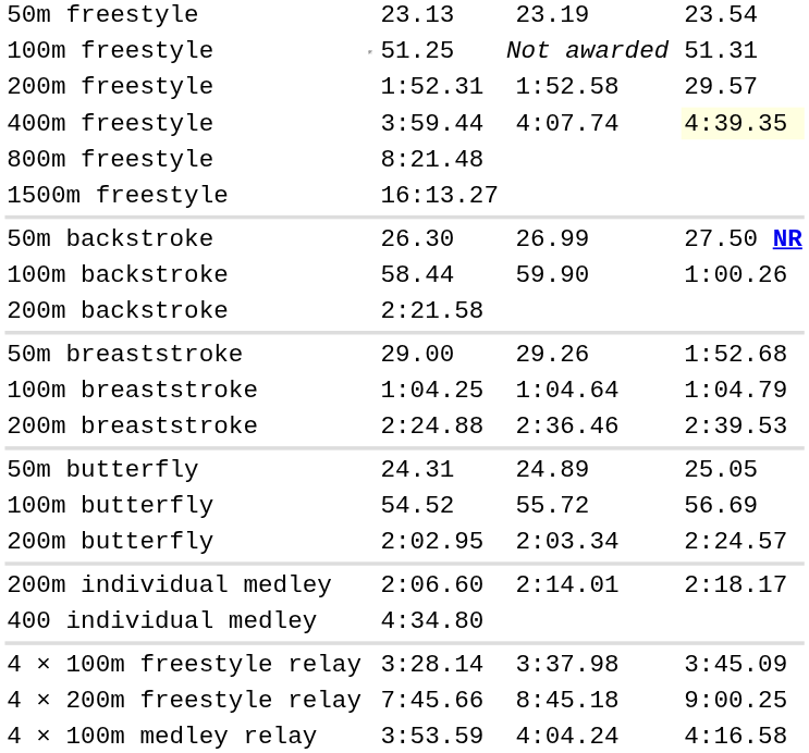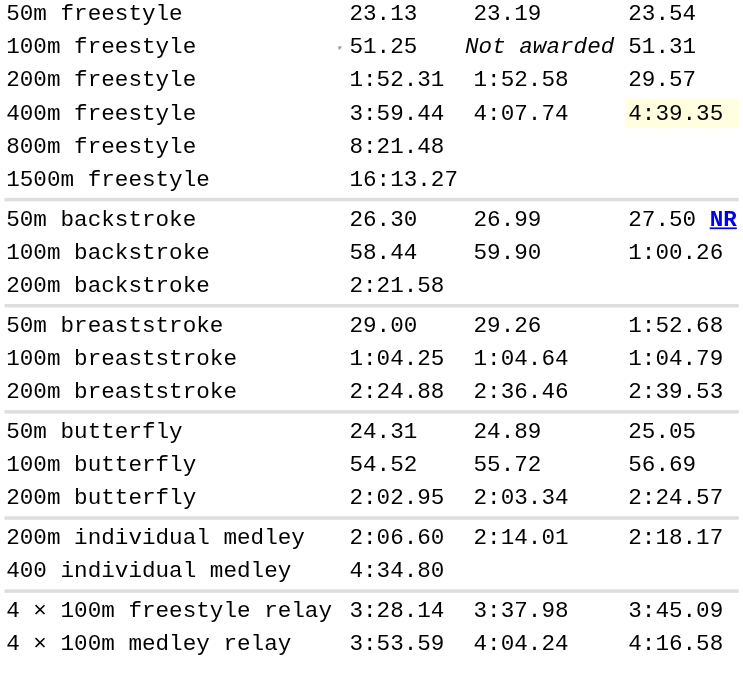 <table>
 <tr>
 <td>50m freestyle</td>
 <td></td>
 <td>23.13</td>
 <td></td>
 <td>23.19</td>
 <td></td>
 <td>23.54</td>
 </tr>
 <tr>
 <td>100m freestyle</td>
 <td><hr></td>
 <td>51.25</td>
 <td colspan=2><em>Not awarded</em></td>
 <td></td>
 <td>51.31</td>
 </tr>
 <tr>
 <td>200m freestyle</td>
 <td></td>
 <td>1:52.31</td>
 <td></td>
 <td>1:52.58</td>
 <td></td>
 <td>29.57</td>
 </tr>
 <tr>
 <td>400m freestyle</td>
 <td></td>
 <td>3:59.44</td>
 <td></td>
 <td>4:07.74</td>
 <td></td>
 <td style="background: lightyellow;">4:39.35</td>
 </tr>
 <tr>
 <td>800m freestyle</td>
 <td></td>
 <td>8:21.48</td>
 <td></td>
 <td></td>
 <td></td>
 <td></td>
 </tr>
 <tr>
 <td>1500m freestyle</td>
 <td></td>
 <td>16:13.27</td>
 <td></td>
 <td></td>
 <td></td>
 <td></td>
 </tr>
 <tr bgcolor=#DDDDDD>
 <td colspan=7></td>
 </tr>
 <tr>
 <td>50m backstroke</td>
 <td></td>
 <td>26.30</td>
 <td></td>
 <td>26.99</td>
 <td></td>
 <td>27.50 <strong><a href='#'>NR</a></strong></td>
 </tr>
 <tr>
 <td>100m backstroke</td>
 <td></td>
 <td>58.44</td>
 <td></td>
 <td>59.90</td>
 <td></td>
 <td>1:00.26</td>
 </tr>
 <tr>
 <td>200m backstroke</td>
 <td></td>
 <td>2:21.58</td>
 <td></td>
 <td></td>
 <td></td>
 <td></td>
 </tr>
 <tr bgcolor=#DDDDDD>
 <td colspan=7></td>
 </tr>
 <tr>
 <td>50m breaststroke</td>
 <td></td>
 <td>29.00</td>
 <td></td>
 <td>29.26</td>
 <td></td>
 <td>1:52.68</td>
 </tr>
 <tr>
 <td>100m breaststroke</td>
 <td></td>
 <td>1:04.25</td>
 <td></td>
 <td>1:04.64</td>
 <td></td>
 <td>1:04.79</td>
 </tr>
 <tr>
 <td>200m breaststroke</td>
 <td></td>
 <td>2:24.88</td>
 <td></td>
 <td>2:36.46</td>
 <td></td>
 <td>2:39.53</td>
 </tr>
 <tr bgcolor=#DDDDDD>
 <td colspan=7></td>
 </tr>
 <tr>
 <td>50m butterfly</td>
 <td></td>
 <td>24.31</td>
 <td></td>
 <td>24.89</td>
 <td></td>
 <td>25.05</td>
 </tr>
 <tr>
 <td>100m butterfly</td>
 <td></td>
 <td>54.52</td>
 <td></td>
 <td>55.72</td>
 <td></td>
 <td>56.69</td>
 </tr>
 <tr>
 <td>200m butterfly</td>
 <td></td>
 <td>2:02.95</td>
 <td></td>
 <td>2:03.34</td>
 <td></td>
 <td>2:24.57</td>
 </tr>
 <tr bgcolor=#DDDDDD>
 <td colspan=7></td>
 </tr>
 <tr>
 <td>200m individual medley</td>
 <td></td>
 <td>2:06.60</td>
 <td></td>
 <td>2:14.01</td>
 <td></td>
 <td>2:18.17</td>
 </tr>
 <tr>
 <td>400 individual medley</td>
 <td></td>
 <td>4:34.80</td>
 <td></td>
 <td></td>
 <td></td>
 <td></td>
 </tr>
 <tr bgcolor=#DDDDDD>
 <td colspan=7></td>
 </tr>
 <tr>
 <td>4 × 100m freestyle relay</td>
 <td valign=top><br> </td>
 <td>3:28.14</td>
 <td valign=top><br> </td>
 <td>3:37.98</td>
 <td valign=top><br> </td>
 <td>3:45.09</td>
 </tr>
 <tr>
-<td>4 × 200m freestyle relay</td>
-<td valign=top><br> </td>
-<td>7:45.66</td>
-<td valign=top><br> </td>
-<td>8:45.18</td>
-<td valign=top><br> </td>
-<td>9:00.25</td>
-</tr>
-<tr>
 <td>4 × 100m medley relay</td>
 <td valign=top><br> </td>
 <td>3:53.59</td>
 <td valign=top><br> </td>
 <td>4:04.24</td>
 <td valign=top><br> </td>
 <td>4:16.58</td>
 </tr>
 </table>
